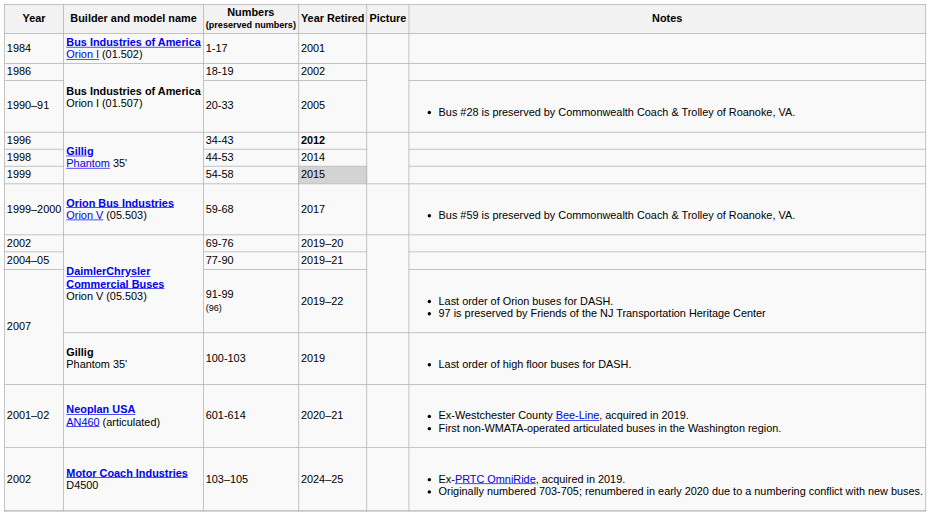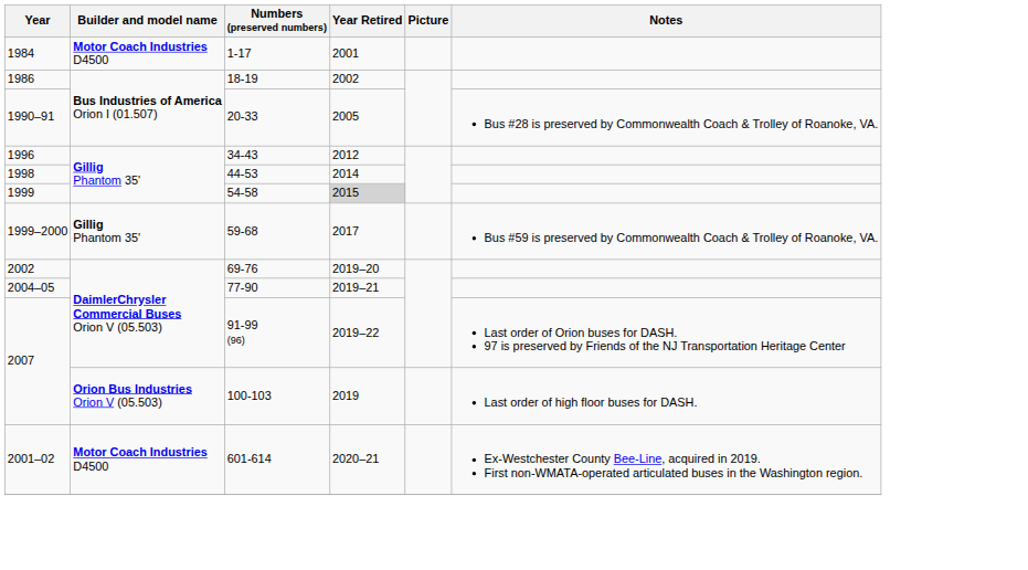 <table class="wikitable sortable">
 <tr>
 <th>Year</th>
 <th>Builder and model name</th>
 <th>Numbers<br><small>(preserved numbers)</small></th>
 <th>Year Retired</th>
 <th>Picture</th>
 <th>Notes</th>
 </tr>
 <tr>
 <td>1984</td>
-<td><strong><a href='#'>Bus Industries of America</a></strong><br><a href='#'>Orion I</a> (01.502)</td>
+<td><strong><a href='#'>Motor Coach Industries</a></strong><br>D4500</td>
 <td>1-17</td>
 <td>2001</td>
 <td></td>
 <td></td>
 </tr>
 <tr>
 <td>1986</td>
 <td rowspan=2><strong>Bus Industries of America</strong><br>Orion I (01.507)</td>
 <td>18-19</td>
 <td>2002</td>
 <td rowspan="2"></td>
 <td></td>
 </tr>
 <tr>
 <td>1990–91</td>
 <td>20-33</td>
 <td>2005</td>
 <td><br><ul><li>Bus #28 is preserved by Commonwealth Coach & Trolley of Roanoke, VA.</li></ul></td>
 </tr>
 <tr>
 <td>1996</td>
 <td rowspan=3><strong><a href='#'>Gillig</a></strong><br><a href='#'>Phantom</a> 35'</td>
 <td>34-43</td>
-<td><strong>2012</strong></td>
+<td>2012</td>
 <td rowspan="3"></td>
 <td></td>
 </tr>
 <tr>
 <td>1998</td>
 <td>44-53</td>
 <td>2014</td>
 <td></td>
 </tr>
 <tr>
 <td>1999</td>
 <td>54-58</td>
 <td style="background: lightgrey;">2015</td>
 <td></td>
 </tr>
 <tr>
 <td>1999–2000</td>
-<td><strong><a href='#'>Orion Bus Industries</a></strong><br><a href='#'>Orion V</a> (05.503)</td>
+<td><strong>Gillig</strong><br>Phantom 35'</td>
 <td>59-68</td>
 <td>2017</td>
 <td></td>
 <td><br><ul><li>Bus #59 is preserved by Commonwealth Coach & Trolley of Roanoke, VA.</li></ul></td>
 </tr>
 <tr>
 <td>2002</td>
 <td rowspan=3><strong><a href='#'>DaimlerChrysler<br>Commercial Buses</a></strong><br>Orion V (05.503)</td>
 <td>69-76</td>
 <td>2019–20</td>
 <td rowspan="3"></td>
 <td></td>
 </tr>
 <tr>
 <td>2004–05</td>
 <td>77-90</td>
 <td>2019–21</td>
 <td></td>
 </tr>
 <tr>
 <td rowspan="2">2007</td>
 <td>91-99 <br><small>(96)</small></td>
 <td>2019–22</td>
 <td><br><ul><li>Last order of Orion buses for DASH.</li><li>97 is preserved by Friends of the NJ Transportation Heritage Center</li></ul></td>
 </tr>
 <tr>
-<td><strong>Gillig</strong><br>Phantom 35'</td>
+<td><strong><a href='#'>Orion Bus Industries</a></strong><br><a href='#'>Orion V</a> (05.503)</td>
 <td>100-103</td>
 <td>2019</td>
 <td></td>
 <td><br><ul><li>Last order of high floor buses for DASH.</li></ul></td>
 </tr>
 <tr>
 <td>2001–02</td>
-<td><strong><a href='#'>Neoplan USA</a></strong><br><a href='#'>AN460</a> (articulated)</td>
+<td><strong><a href='#'>Motor Coach Industries</a></strong><br>D4500</td>
 <td>601-614</td>
 <td>2020–21</td>
 <td></td>
 <td><br><ul><li>Ex-Westchester County <a href='#'>Bee-Line</a>, acquired in 2019.</li><li>First non-WMATA-operated articulated buses in the Washington region.</li></ul></td>
 </tr>
 <tr>
-<td>2002</td>
-<td><strong><a href='#'>Motor Coach Industries</a></strong><br>D4500</td>
-<td>103–105</td>
-<td>2024–25</td>
-<td></td>
-<td><br><ul><li>Ex-<a href='#'>PRTC OmniRide</a>, acquired in 2019.</li><li>Originally numbered 703-705; renumbered in early 2020 due to a numbering conflict with new buses.</li></ul></td>
-</tr>
-<tr>
 </tr>
 </table>
